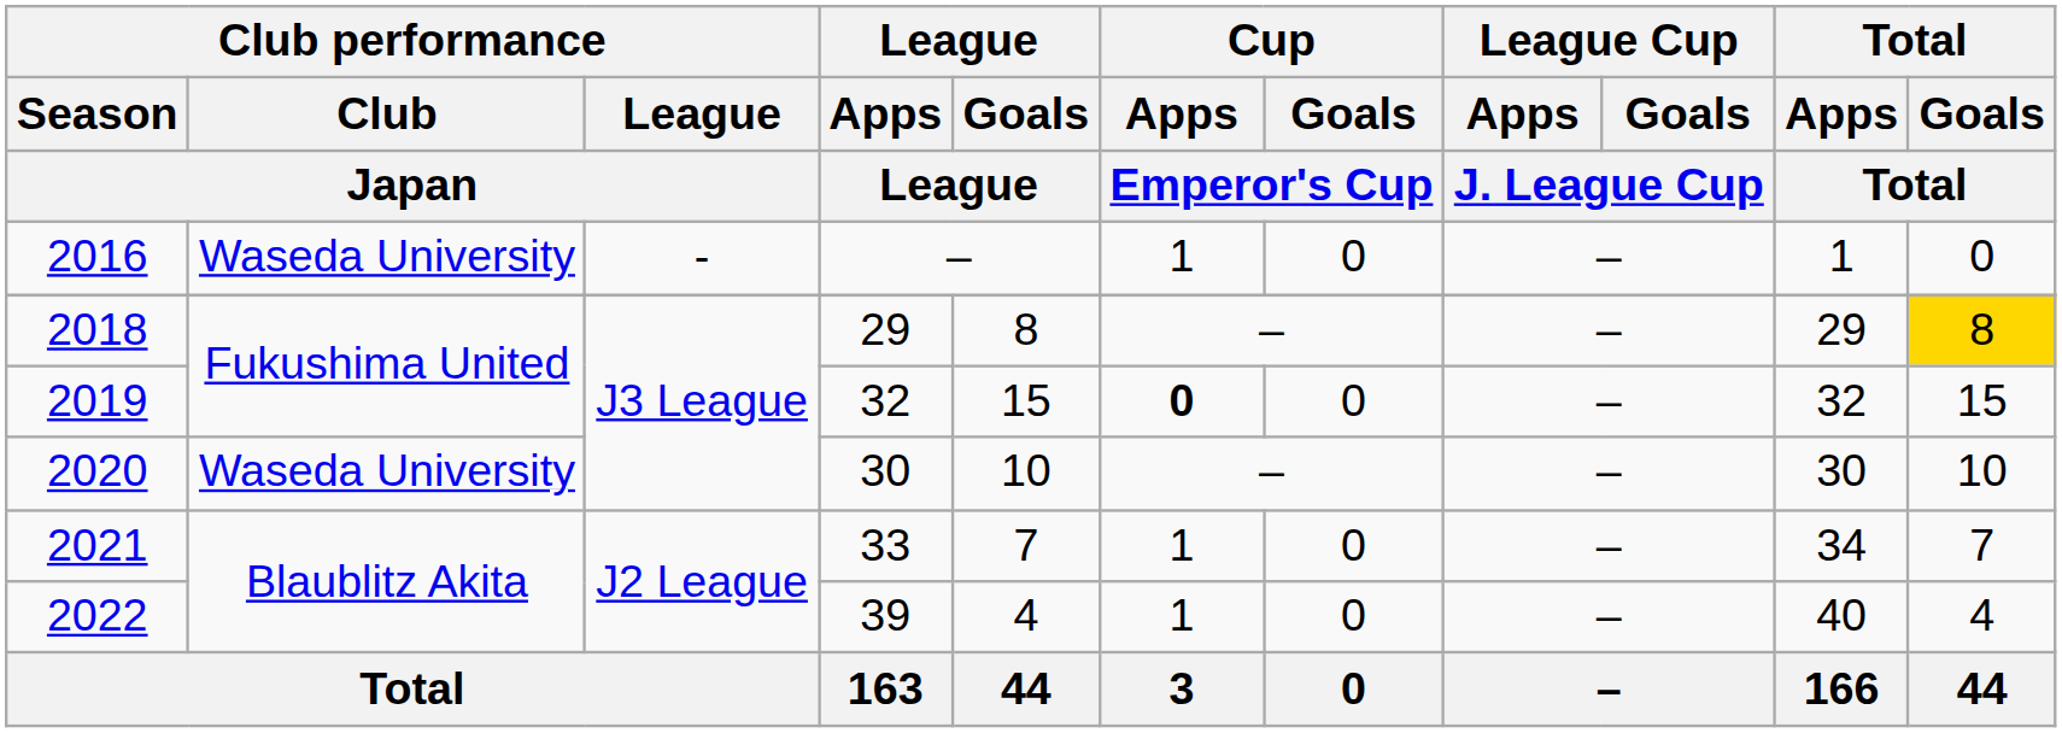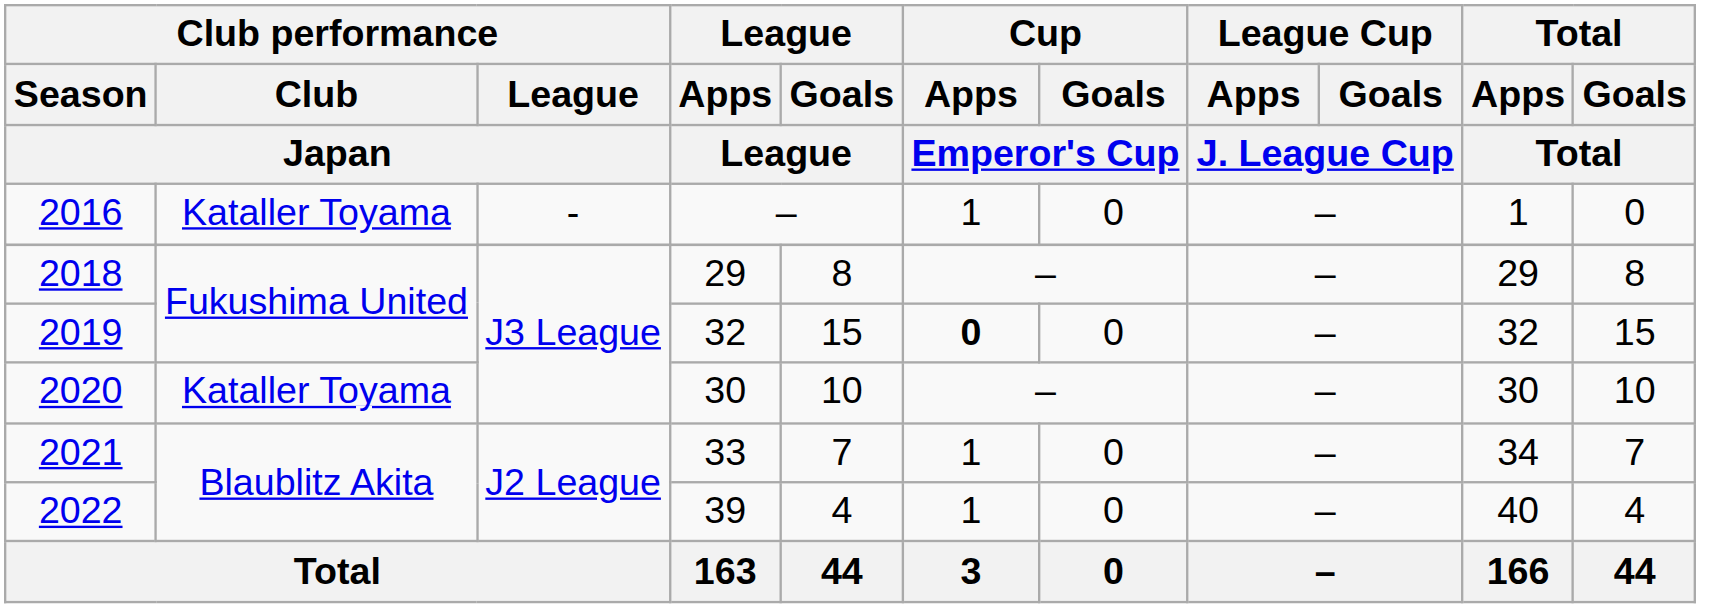 <table class="wikitable" style="text-align:center;">
 <tr>
 <th colspan=3>Club performance</th>
 <th colspan=2>League</th>
 <th colspan=2>Cup</th>
 <th colspan=2>League Cup</th>
 <th colspan=2>Total</th>
 </tr>
 <tr>
 <th>Season</th>
 <th>Club</th>
 <th>League</th>
 <th>Apps</th>
 <th>Goals</th>
 <th>Apps</th>
 <th>Goals</th>
 <th>Apps</th>
 <th>Goals</th>
 <th>Apps</th>
 <th>Goals</th>
 </tr>
 <tr>
 <th colspan=3>Japan</th>
 <th colspan=2>League</th>
 <th colspan=2><a href='#'>Emperor's Cup</a></th>
 <th colspan=2><a href='#'>J. League Cup</a></th>
 <th colspan=2>Total</th>
 </tr>
 <tr>
 <td><a href='#'>2016</a></td>
-<td><a href='#'>Waseda University</a></td>
+<td><a href='#'>Kataller Toyama</a></td>
 <td>-</td>
 <td colspan="2">–</td>
 <td>1</td>
 <td>0</td>
 <td colspan="2">–</td>
 <td>1</td>
 <td>0</td>
 </tr>
 <tr>
 </tr>
 <tr>
 <td><a href='#'>2018</a></td>
 <td rowspan="2"><a href='#'>Fukushima United</a></td>
 <td rowspan="3"><a href='#'>J3 League</a></td>
 <td>29</td>
 <td>8</td>
 <td colspan="2">–</td>
 <td colspan="2">–</td>
 <td>29</td>
-<td style="background: gold;">8</td>
+<td>8</td>
 </tr>
 <tr>
 <td><a href='#'>2019</a></td>
 <td>32</td>
 <td>15</td>
 <td><strong>0</strong></td>
 <td>0</td>
 <td colspan="2">–</td>
 <td>32</td>
 <td>15</td>
 </tr>
 <tr>
 <td><a href='#'>2020</a></td>
-<td><a href='#'>Waseda University</a></td>
+<td><a href='#'>Kataller Toyama</a></td>
 <td>30</td>
 <td>10</td>
 <td colspan="2">–</td>
 <td colspan="2">–</td>
 <td>30</td>
 <td>10</td>
 </tr>
 <tr>
 <td><a href='#'>2021</a></td>
 <td rowspan=2><a href='#'>Blaublitz Akita</a></td>
 <td rowspan=2><a href='#'>J2 League</a></td>
 <td>33</td>
 <td>7</td>
 <td>1</td>
 <td>0</td>
 <td colspan="2">–</td>
 <td>34</td>
 <td>7</td>
 </tr>
 <tr>
 <td><a href='#'>2022</a></td>
 <td>39</td>
 <td>4</td>
 <td>1</td>
 <td>0</td>
 <td colspan="2">–</td>
 <td>40</td>
 <td>4</td>
 </tr>
 <tr>
 <th colspan=3>Total</th>
 <th>163</th>
 <th>44</th>
 <th>3</th>
 <th>0</th>
 <th colspan="2">–</th>
 <th>166</th>
 <th>44</th>
 </tr>
 </table>
